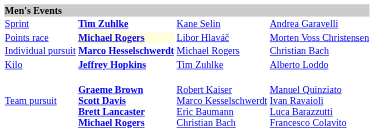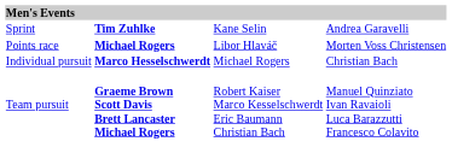 <table>
 <tr bgcolor="#cccccc">
 <td colspan=4><strong>Men's Events</strong></td>
 </tr>
 <tr>
 <td><a href='#'>Sprint</a> <br></td>
 <td><strong><a href='#'>Tim Zuhlke</a><br><small></small></strong></td>
 <td><a href='#'>Kane Selin</a><br><small></small></td>
 <td><a href='#'>Andrea Garavelli</a><br><small></small></td>
 </tr>
 <tr>
 <td><a href='#'>Points race</a> <br></td>
-<td style="background: lightyellow;"><strong><a href='#'>Michael Rogers</a><br><small></small></strong></td>
+<td><strong><a href='#'>Michael Rogers</a><br><small></small></strong></td>
 <td><a href='#'>Libor Hlaváč</a><br><small></small></td>
 <td><a href='#'>Morten Voss Christensen</a><br><small></small></td>
 </tr>
 <tr>
 <td><a href='#'>Individual pursuit</a> <br></td>
 <td><strong><a href='#'>Marco Hesselschwerdt</a><br><small></small></strong></td>
 <td><a href='#'>Michael Rogers</a><br><small></small></td>
 <td><a href='#'>Christian Bach</a><br><small></small></td>
 </tr>
 <tr>
-<td><a href='#'>Kilo</a> <br></td>
-<td><strong><a href='#'>Jeffrey Hopkins</a><br><small></small></strong></td>
-<td><a href='#'>Tim Zuhlke</a><br><small></small></td>
-<td><a href='#'>Alberto Loddo</a><br><small></small></td>
-</tr>
-<tr>
 <td><a href='#'>Team pursuit</a> <br></td>
 <td><strong><br><a href='#'>Graeme Brown</a><br><a href='#'>Scott Davis</a><br><a href='#'>Brett Lancaster</a><br><a href='#'>Michael Rogers</a></strong></td>
 <td><br><a href='#'>Robert Kaiser</a><br><a href='#'>Marco Kesselschwerdt</a><br><a href='#'>Eric Baumann</a><br><a href='#'>Christian Bach</a></td>
 <td><br><a href='#'>Manuel Quinziato</a><br><a href='#'>Ivan Ravaioli</a><br><a href='#'>Luca Barazzutti</a><br><a href='#'>Francesco Colavito</a></td>
 </tr>
 </table>
